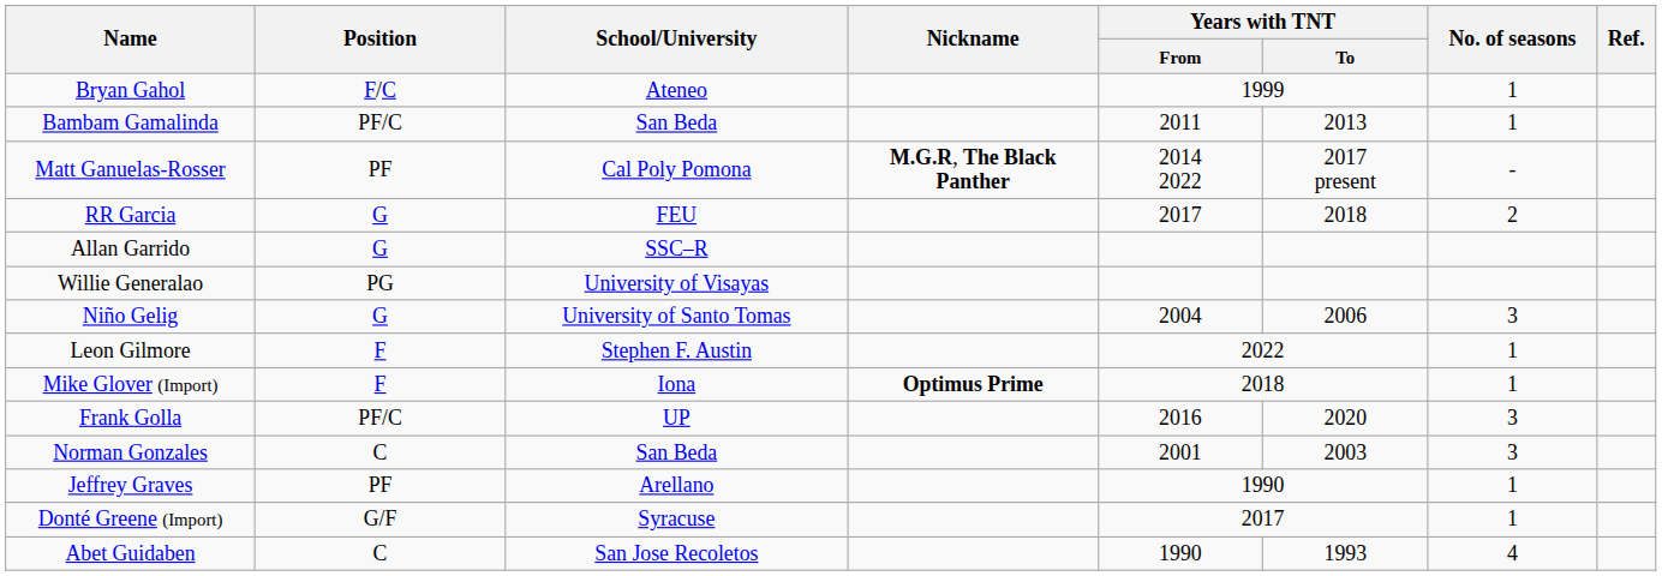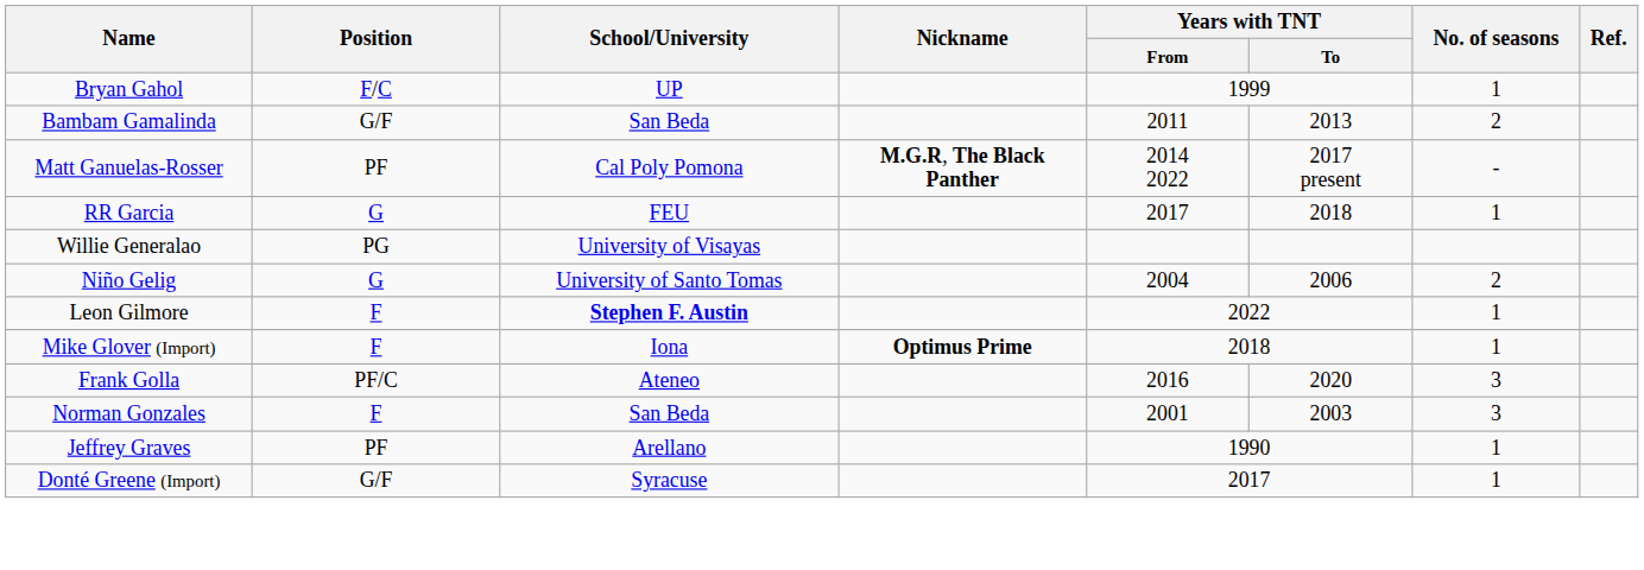 <table class="wikitable sortable" style="text-align:center" width="98%">
 <tr>
 <th style="width:180px;" rowspan="2">Name</th>
 <th style="width:180px;" rowspan="2">Position</th>
 <th style="width:250px;" rowspan="2">School/University</th>
 <th style="width:180px;" rowspan="2">Nickname</th>
 <th style="width:180px; text-align:center;" colspan="2">Years with TNT</th>
 <th rowspan="2">No. of seasons</th>
 <th rowspan="2"; class=unsortable>Ref.</th>
 </tr>
 <tr>
 <th style="width:10%; text-align:center;"><small>From</small></th>
 <th style="width:10%; text-align:center;"><small>To</small></th>
 </tr>
 <tr>
 <td><a href='#'>Bryan Gahol</a></td>
 <td align=center><a href='#'>F</a>/<a href='#'>C</a></td>
-<td><a href='#'>Ateneo</a></td>
+<td><a href='#'>UP</a></td>
 <td align=center></td>
 <td colspan="2" align="center">1999</td>
 <td>1</td>
 <td></td>
 </tr>
 <tr>
 <td><a href='#'>Bambam Gamalinda</a></td>
-<td align="center">PF/C</td>
+<td align=center>G/F</td>
 <td><a href='#'>San Beda</a></td>
 <td align=center></td>
 <td align=center>2011</td>
 <td>2013</td>
-<td>1</td>
+<td>2</td>
 <td></td>
 </tr>
 <tr>
 <td><a href='#'>Matt Ganuelas-Rosser</a></td>
 <td align=center>PF</td>
 <td><a href='#'>Cal Poly Pomona</a></td>
 <td align=center><strong>M.G.R</strong>, <strong>The Black Panther</strong></td>
 <td align=center>2014<br>2022</td>
 <td>2017<br>present</td>
 <td>-</td>
 <td></td>
 </tr>
 <tr>
 <td><a href='#'>RR Garcia</a></td>
 <td align=center><a href='#'>G</a></td>
 <td><a href='#'>FEU</a></td>
 <td align=center></td>
 <td align=center>2017</td>
 <td>2018</td>
-<td>2</td>
-<td></td>
-</tr>
-<tr>
-<td>Allan Garrido</td>
-<td align=center><a href='#'>G</a></td>
-<td><a href='#'>SSC–R</a></td>
-<td align=center></td>
-<td align=center></td>
-<td></td>
-<td></td>
+<td>1</td>
 <td></td>
 </tr>
 <tr>
 <td>Willie Generalao</td>
 <td align=center>PG</td>
 <td><a href='#'>University of Visayas</a></td>
 <td align=center></td>
 <td align=center></td>
 <td></td>
 <td></td>
 <td></td>
 </tr>
 <tr>
 <td><a href='#'>Niño Gelig</a></td>
 <td align=center><a href='#'>G</a></td>
 <td><a href='#'>University of Santo Tomas</a></td>
 <td align=center></td>
 <td align=center>2004</td>
 <td>2006</td>
-<td>3</td>
+<td>2</td>
 <td></td>
 </tr>
 <tr>
 <td>Leon Gilmore</td>
 <td><a href='#'>F</a></td>
-<td><a href='#'>Stephen F. Austin</a></td>
+<td><strong><a href='#'>Stephen F. Austin</a></strong></td>
 <td></td>
 <td colspan="2">2022</td>
 <td>1</td>
 <td></td>
 </tr>
 <tr>
 <td><a href='#'>Mike Glover</a> <small>(Import)</small></td>
 <td align="center"><a href='#'>F</a></td>
 <td><a href='#'>Iona</a></td>
 <td align="center"><strong>Optimus Prime</strong></td>
 <td colspan="2" align="center">2018</td>
 <td>1</td>
 <td></td>
 </tr>
 <tr>
 <td><a href='#'>Frank Golla</a></td>
 <td align="center">PF/C</td>
-<td><a href='#'>UP</a></td>
+<td><a href='#'>Ateneo</a></td>
 <td align="center"></td>
 <td align="center">2016</td>
 <td>2020</td>
 <td>3</td>
 <td></td>
 </tr>
 <tr>
 <td><a href='#'>Norman Gonzales</a></td>
-<td align=center>C</td>
+<td align="center"><a href='#'>F</a></td>
 <td><a href='#'>San Beda</a></td>
 <td align="center"></td>
 <td align="center">2001</td>
 <td>2003</td>
 <td>3</td>
 <td></td>
 </tr>
 <tr>
 <td><a href='#'>Jeffrey Graves</a></td>
 <td align=center>PF</td>
 <td><a href='#'>Arellano</a></td>
 <td align=center></td>
 <td colspan="2" align="center">1990</td>
 <td>1</td>
 <td></td>
 </tr>
 <tr>
 <td><a href='#'>Donté Greene</a> <small>(Import)</small></td>
 <td align=center>G/F</td>
 <td><a href='#'>Syracuse</a></td>
 <td align=center></td>
 <td colspan="2" align="center">2017</td>
 <td>1</td>
 <td></td>
 </tr>
-<tr>
-<td><a href='#'>Abet Guidaben</a></td>
-<td align=center>C</td>
-<td><a href='#'>San Jose Recoletos</a></td>
-<td align=center></td>
-<td align=center>1990</td>
-<td>1993</td>
-<td>4</td>
-<td></td>
-</tr>
 </table>
